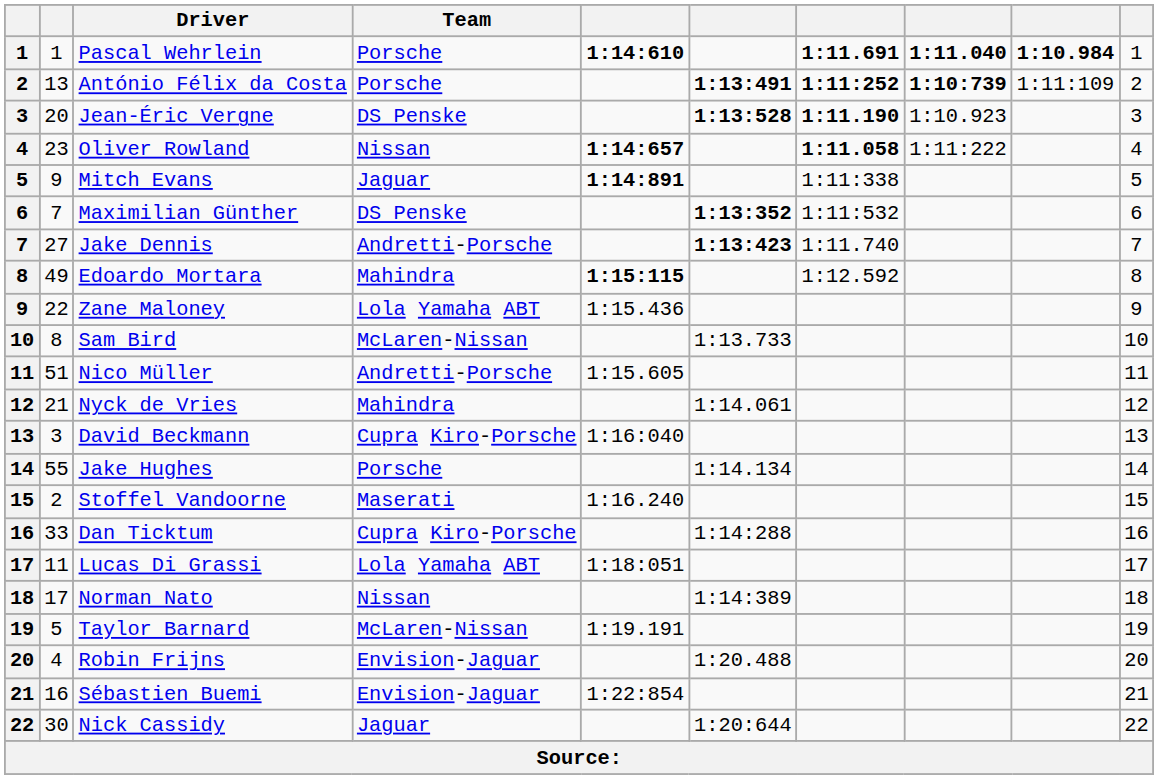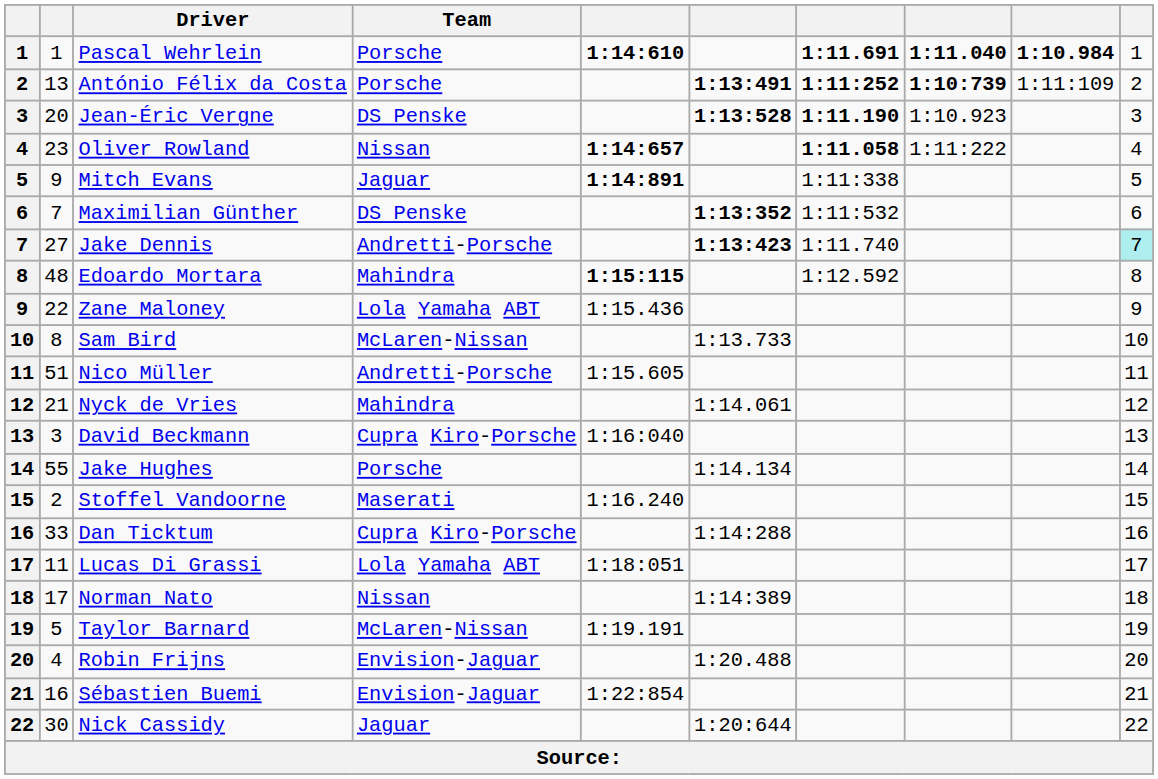 <table class="wikitable sortable" style="font-size: 85%">
 <tr>
 <th scope="col"></th>
 <th scope="col"></th>
 <th scope="col">Driver</th>
 <th scope="col">Team</th>
 <th scope="col"></th>
 <th scope="col"></th>
 <th scope="col"></th>
 <th scope="col"></th>
 <th scope="col"></th>
 <th scope="col"></th>
 </tr>
 <tr>
 <th scope="row">1</th>
 <td align="center">1</td>
 <td data-sort-value=""> <a href='#'>Pascal Wehrlein</a></td>
 <td><a href='#'>Porsche</a></td>
 <td><strong>1:14:610</strong></td>
 <td></td>
 <td><strong>1:11.691</strong></td>
 <td><strong>1:11.040</strong></td>
 <td><strong>1:10.984</strong></td>
 <td align="center">1</td>
 </tr>
 <tr>
 <th scope="row">2</th>
 <td align="center">13</td>
 <td data-sort-value=""> <a href='#'>António Félix da Costa</a></td>
 <td><a href='#'>Porsche</a></td>
 <td></td>
 <td><strong>1:13:491</strong></td>
 <td><strong>1:11:252</strong></td>
 <td><strong>1:10:739</strong></td>
 <td>1:11:109</td>
 <td align="center">2</td>
 </tr>
 <tr>
 <th scope="row">3</th>
 <td align="center">20</td>
 <td data-sort-value=""> <a href='#'>Jean-Éric Vergne</a></td>
 <td><a href='#'>DS Penske</a></td>
 <td></td>
 <td><strong>1:13:528</strong></td>
 <td><strong>1:11.190</strong></td>
 <td>1:10.923</td>
 <td></td>
 <td align="center">3</td>
 </tr>
 <tr>
 <th scope="row">4</th>
 <td align="center">23</td>
 <td data-sort-value=""> <a href='#'>Oliver Rowland</a></td>
 <td><a href='#'>Nissan</a></td>
 <td><strong>1:14:657</strong></td>
 <td></td>
 <td><strong>1:11.058</strong></td>
 <td>1:11:222</td>
 <td></td>
 <td align="center">4</td>
 </tr>
 <tr>
 <th scope="row">5</th>
 <td align="center">9</td>
 <td data-sort-value=""> <a href='#'>Mitch Evans</a></td>
 <td><a href='#'>Jaguar</a></td>
 <td><strong>1:14:891</strong></td>
 <td></td>
 <td>1:11:338</td>
 <td></td>
 <td></td>
 <td align="center">5</td>
 </tr>
 <tr>
 <th scope="row">6</th>
 <td align="center">7</td>
 <td data-sort-value=""> <a href='#'>Maximilian Günther</a></td>
 <td><a href='#'>DS Penske</a></td>
 <td></td>
 <td><strong>1:13:352</strong></td>
 <td>1:11:532</td>
 <td></td>
 <td></td>
 <td align="center">6</td>
 </tr>
 <tr>
 <th scope="row">7</th>
 <td align="center">27</td>
 <td data-sort-value=""> <a href='#'>Jake Dennis</a></td>
 <td><a href='#'>Andretti</a>-<a href='#'>Porsche</a></td>
 <td></td>
 <td><strong>1:13:423</strong></td>
 <td>1:11.740</td>
 <td></td>
 <td></td>
-<td align="center">7</td>
+<td align="center" style="background: paleturquoise;">7</td>
 </tr>
 <tr>
 <th scope="row">8</th>
-<td align="center">49</td>
+<td align="center">48</td>
 <td data-sort-value=""> <a href='#'>Edoardo Mortara</a></td>
 <td><a href='#'>Mahindra</a></td>
 <td><strong>1:15:115</strong></td>
 <td></td>
 <td>1:12.592</td>
 <td></td>
 <td></td>
 <td align="center">8</td>
 </tr>
 <tr>
 <th scope="row">9</th>
 <td align="center">22</td>
 <td data-sort-value=""> <a href='#'>Zane Maloney</a></td>
 <td><a href='#'>Lola</a> <a href='#'>Yamaha</a> <a href='#'>ABT</a></td>
 <td>1:15.436</td>
 <td></td>
 <td></td>
 <td></td>
 <td></td>
 <td align="center">9</td>
 </tr>
 <tr>
 <th scope="row">10</th>
 <td align="center">8</td>
 <td data-sort-value=""> <a href='#'>Sam Bird</a></td>
 <td><a href='#'>McLaren</a>-<a href='#'>Nissan</a></td>
 <td></td>
 <td>1:13.733</td>
 <td></td>
 <td></td>
 <td></td>
 <td align="center">10</td>
 </tr>
 <tr>
 <th scope="row">11</th>
 <td align="center">51</td>
 <td data-sort-value=""> <a href='#'>Nico Müller</a></td>
 <td><a href='#'>Andretti</a>-<a href='#'>Porsche</a></td>
 <td>1:15.605</td>
 <td></td>
 <td></td>
 <td></td>
 <td></td>
 <td align="center">11</td>
 </tr>
 <tr>
 <th scope="row">12</th>
 <td align="center">21</td>
 <td data-sort-value=""> <a href='#'>Nyck de Vries</a></td>
 <td><a href='#'>Mahindra</a></td>
 <td></td>
 <td>1:14.061</td>
 <td></td>
 <td></td>
 <td></td>
 <td align="center">12</td>
 </tr>
 <tr>
 <th scope="row">13</th>
 <td align="center">3</td>
 <td data-sort-value=""> <a href='#'>David Beckmann</a></td>
 <td><a href='#'>Cupra</a> <a href='#'>Kiro</a>-<a href='#'>Porsche</a></td>
 <td>1:16:040</td>
 <td></td>
 <td></td>
 <td></td>
 <td></td>
 <td align="center">13</td>
 </tr>
 <tr>
 <th scope="row">14</th>
 <td align="center">55</td>
 <td data-sort-value=""> <a href='#'>Jake Hughes</a></td>
 <td><a href='#'>Porsche</a></td>
 <td></td>
 <td>1:14.134</td>
 <td></td>
 <td></td>
 <td></td>
 <td align="center">14</td>
 </tr>
 <tr>
 <th scope="row">15</th>
 <td align="center">2</td>
 <td data-sort-value=""> <a href='#'>Stoffel Vandoorne</a></td>
 <td><a href='#'>Maserati</a></td>
 <td>1:16.240</td>
 <td></td>
 <td></td>
 <td></td>
 <td></td>
 <td align="center">15</td>
 </tr>
 <tr>
 <th scope="row">16</th>
 <td align="center">33</td>
 <td data-sort-value=""> <a href='#'>Dan Ticktum</a></td>
 <td><a href='#'>Cupra</a> <a href='#'>Kiro</a>-<a href='#'>Porsche</a></td>
 <td></td>
 <td>1:14:288</td>
 <td></td>
 <td></td>
 <td></td>
 <td align="center">16</td>
 </tr>
 <tr>
 <th scope="row">17</th>
 <td align="center">11</td>
 <td data-sort-value=""> <a href='#'>Lucas Di Grassi</a></td>
 <td><a href='#'>Lola</a> <a href='#'>Yamaha</a> <a href='#'>ABT</a></td>
 <td>1:18:051</td>
 <td></td>
 <td></td>
 <td></td>
 <td></td>
 <td align="center">17</td>
 </tr>
 <tr>
 <th scope="row">18</th>
 <td align="center">17</td>
 <td data-sort-value=""> <a href='#'>Norman Nato</a></td>
 <td><a href='#'>Nissan</a></td>
 <td></td>
 <td>1:14:389</td>
 <td></td>
 <td></td>
 <td></td>
 <td align="center">18</td>
 </tr>
 <tr>
 <th scope="row">19</th>
 <td align="center">5</td>
 <td data-sort-value=""> <a href='#'>Taylor Barnard</a></td>
 <td><a href='#'>McLaren</a>-<a href='#'>Nissan</a></td>
 <td>1:19.191</td>
 <td></td>
 <td></td>
 <td></td>
 <td></td>
 <td align="center">19</td>
 </tr>
 <tr>
 <th scope="row">20</th>
 <td align="center">4</td>
 <td data-sort-value=""> <a href='#'>Robin Frijns</a></td>
 <td><a href='#'>Envision</a>-<a href='#'>Jaguar</a></td>
 <td></td>
 <td>1:20.488</td>
 <td></td>
 <td></td>
 <td></td>
 <td align="center">20</td>
 </tr>
 <tr>
 <th scope="row">21</th>
 <td align="center">16</td>
 <td data-sort-value=""> <a href='#'>Sébastien Buemi</a></td>
 <td><a href='#'>Envision</a>-<a href='#'>Jaguar</a></td>
 <td>1:22:854</td>
 <td></td>
 <td></td>
 <td></td>
 <td></td>
 <td align="center">21</td>
 </tr>
 <tr>
 <th scope="row">22</th>
 <td align="center">30</td>
 <td data-sort-value=""> <a href='#'>Nick Cassidy</a></td>
 <td><a href='#'>Jaguar</a></td>
 <td></td>
 <td>1:20:644</td>
 <td></td>
 <td></td>
 <td></td>
 <td align="center">22</td>
 </tr>
 <tr>
 <th colspan="10">Source:</th>
 </tr>
 </table>
